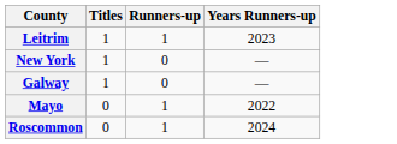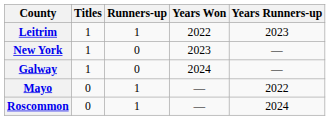 <table class="wikitable plainrowheaders sortable">
 <tr>
 <th scope="col">County</th>
 <th scope="col">Titles</th>
 <th scope="col">Runners-up</th>
+<th scope="col">Years Won</th>
 <th scope="col">Years Runners-up</th>
 </tr>
 <tr align="center">
 <th scope="row"> <a href='#'>Leitrim</a></th>
 <td>1</td>
 <td>1</td>
+<td>2022</td>
 <td>2023</td>
 </tr>
 <tr align="center">
 <th scope="row"> <a href='#'>New York</a></th>
 <td>1</td>
 <td>0</td>
+<td>2023</td>
 <td>—</td>
 </tr>
 <tr align="center">
 <th scope="row"> <a href='#'>Galway</a></th>
 <td>1</td>
 <td>0</td>
+<td>2024</td>
 <td>—</td>
 </tr>
 <tr align="center">
 <th scope="row"> <a href='#'>Mayo</a></th>
 <td>0</td>
 <td>1</td>
+<td>—</td>
 <td>2022</td>
 </tr>
 <tr align="center">
 <th scope="row"> <a href='#'>Roscommon</a></th>
 <td>0</td>
 <td>1</td>
+<td>—</td>
 <td>2024</td>
 </tr>
 </table>
